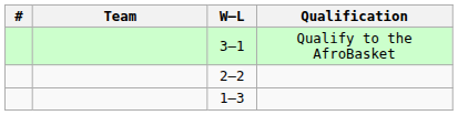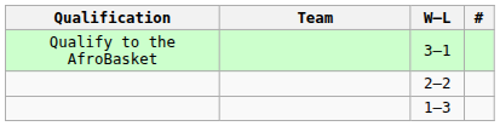 <table class=wikitable style="text-align:center;">
 <tr>
-<th width=20px>#</th>
+<th width=180px>Qualification</th>
 <th width=160px>Team</th>
 <th width=40px>W–L</th>
-<th width=180px>Qualification</th>
+<th width=20px>#</th>
 </tr>
 <tr bgcolor=#CCFFCC>
-<td></td>
+<td>Qualify to the AfroBasket</td>
 <td align=left></td>
 <td>3–1</td>
-<td>Qualify to the AfroBasket</td>
+<td></td>
 </tr>
 <tr>
 <td></td>
 <td align=left></td>
 <td>2–2</td>
 <td></td>
 </tr>
 <tr>
 <td></td>
 <td align=left></td>
 <td>1–3</td>
 <td></td>
 </tr>
 </table>
